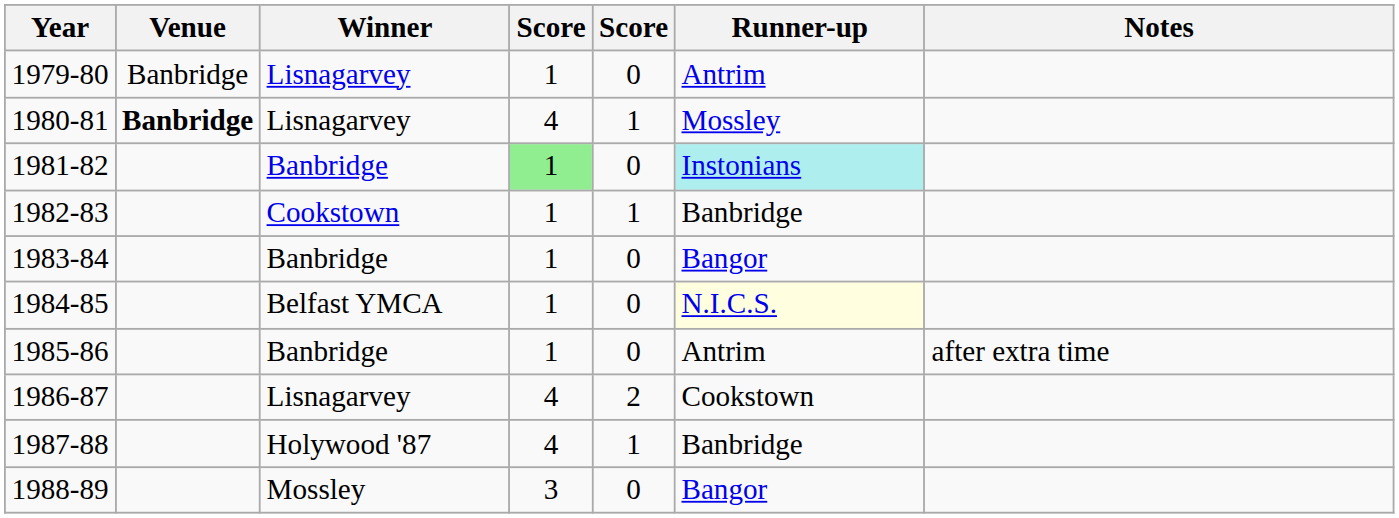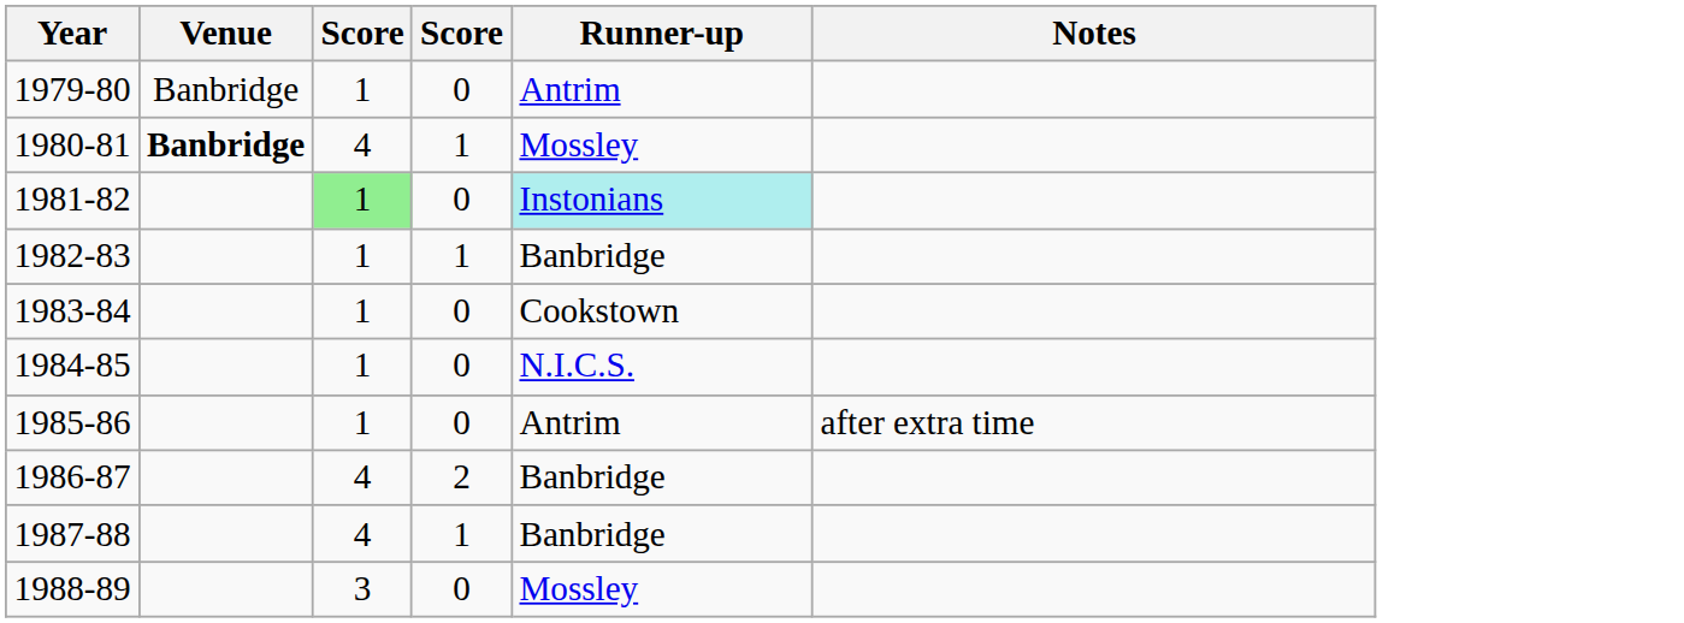 <table class="wikitable">
 <tr>
 <th>Year</th>
 <th>Venue</th>
-<th width="130">Winner</th>
 <th>Score</th>
 <th>Score</th>
 <th width="130">Runner-up</th>
 <th width="250">Notes</th>
 </tr>
 <tr>
 <td align="center">1979-80</td>
 <td align="center">Banbridge</td>
-<td><a href='#'>Lisnagarvey</a></td>
 <td align="center">1</td>
 <td align="center">0</td>
 <td><a href='#'>Antrim</a></td>
 <td></td>
 </tr>
 <tr>
 <td align="center">1980-81</td>
 <td align="center"><strong>Banbridge</strong></td>
-<td>Lisnagarvey</td>
 <td align="center">4</td>
 <td align="center">1</td>
 <td><a href='#'>Mossley</a></td>
 <td></td>
 </tr>
 <tr>
 <td align="center">1981-82</td>
 <td align="center"></td>
-<td><a href='#'>Banbridge</a></td>
 <td align="center" style="background: lightgreen;">1</td>
 <td align="center">0</td>
 <td style="background: paleturquoise;"><a href='#'>Instonians</a></td>
 <td></td>
 </tr>
 <tr>
 <td align="center">1982-83</td>
 <td align="center"></td>
-<td><a href='#'>Cookstown</a></td>
 <td align="center">1</td>
 <td align="center">1</td>
 <td>Banbridge</td>
 <td></td>
 </tr>
 <tr>
 <td align="center">1983-84</td>
 <td align="center"></td>
-<td>Banbridge</td>
 <td align="center">1</td>
 <td align="center">0</td>
-<td><a href='#'>Bangor</a></td>
+<td>Cookstown</td>
 <td></td>
 </tr>
 <tr>
 <td align="center">1984-85</td>
 <td align="center"></td>
-<td>Belfast YMCA</td>
 <td align="center">1</td>
 <td align="center">0</td>
-<td style="background: lightyellow;"><a href='#'>N.I.C.S.</a></td>
+<td><a href='#'>N.I.C.S.</a></td>
 <td></td>
 </tr>
 <tr>
 <td align="center">1985-86</td>
 <td align="center"></td>
-<td>Banbridge</td>
 <td align="center">1</td>
 <td align="center">0</td>
 <td>Antrim</td>
 <td>after extra time</td>
 </tr>
 <tr>
 <td align="center">1986-87</td>
 <td align="center"></td>
-<td>Lisnagarvey</td>
 <td align="center">4</td>
 <td align="center">2</td>
-<td>Cookstown</td>
+<td>Banbridge</td>
 <td></td>
 </tr>
 <tr>
 <td align="center">1987-88</td>
 <td align="center"></td>
-<td>Holywood '87</td>
 <td align="center">4</td>
 <td align="center">1</td>
 <td>Banbridge</td>
 <td></td>
 </tr>
 <tr>
 <td align="center">1988-89</td>
 <td align="center"></td>
-<td>Mossley</td>
 <td align="center">3</td>
 <td align="center">0</td>
-<td><a href='#'>Bangor</a></td>
+<td><a href='#'>Mossley</a></td>
 <td></td>
 </tr>
 </table>
